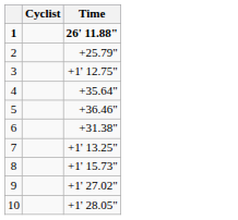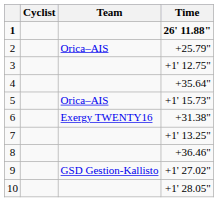 <table class="wikitable">
 <tr style="background:#ccccff;">
 <th></th>
 <th>Cyclist</th>
+<th>Team</th>
 <th>Time</th>
 </tr>
 <tr>
 <td align=center><strong>1</strong></td>
+<td><strong></strong></td>
 <td><strong></strong></td>
 <td align=right><strong>26' 11.88"</strong></td>
 </tr>
 <tr>
 <td align=center>2</td>
 <td></td>
+<td><a href='#'>Orica–AIS</a></td>
 <td align=right>+25.79"</td>
 </tr>
 <tr>
 <td align=center>3</td>
+<td></td>
 <td></td>
 <td align=right>+1' 12.75"</td>
 </tr>
 <tr>
 <td align=center>4</td>
 <td></td>
+<td></td>
 <td align=right>+35.64"</td>
 </tr>
 <tr>
 <td align=center>5</td>
 <td></td>
-<td align=right>+36.46"</td>
+<td><a href='#'>Orica–AIS</a></td>
+<td align=right>+1' 15.73"</td>
 </tr>
 <tr>
 <td align=center>6</td>
 <td></td>
+<td><a href='#'>Exergy TWENTY16</a></td>
 <td align=right>+31.38"</td>
 </tr>
 <tr>
 <td align=center>7</td>
+<td></td>
 <td></td>
 <td align=right>+1' 13.25"</td>
 </tr>
 <tr>
 <td align=center>8</td>
 <td></td>
-<td align=right>+1' 15.73"</td>
+<td></td>
+<td align=right>+36.46"</td>
 </tr>
 <tr>
 <td align=center>9</td>
 <td></td>
+<td><a href='#'>GSD Gestion-Kallisto</a></td>
 <td align=right>+1' 27.02"</td>
 </tr>
 <tr>
 <td align=center>10</td>
 <td></td>
+<td></td>
 <td align=right>+1' 28.05"</td>
 </tr>
 </table>
